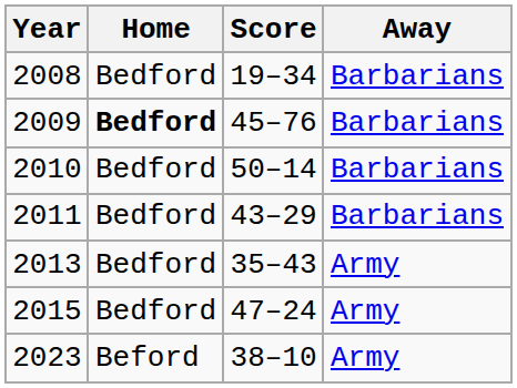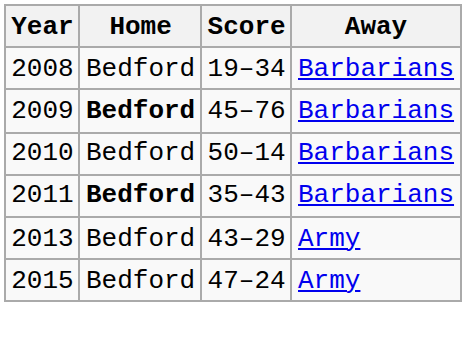 <table class="wikitable" style="text-align: center">
 <tr>
 <th>Year</th>
 <th>Home</th>
 <th>Score</th>
 <th>Away</th>
 </tr>
 <tr>
 <td align=left>2008</td>
 <td align=left>Bedford</td>
 <td>19–34</td>
 <td align=left><a href='#'>Barbarians</a></td>
 </tr>
 <tr>
 <td align=left>2009</td>
 <td align=left><strong>Bedford</strong></td>
 <td>45–76</td>
 <td align=left><a href='#'>Barbarians</a></td>
 </tr>
 <tr>
 <td align=left>2010</td>
 <td align=left>Bedford</td>
 <td>50–14</td>
 <td align=left><a href='#'>Barbarians</a></td>
 </tr>
 <tr>
 <td align=left>2011</td>
-<td align=left>Bedford</td>
-<td>43–29</td>
+<td align=left><strong>Bedford</strong></td>
+<td>35–43</td>
 <td align=left><a href='#'>Barbarians</a></td>
 </tr>
 <tr>
 <td align=left>2013</td>
 <td align=left>Bedford</td>
-<td>35–43</td>
+<td>43–29</td>
 <td align=left><a href='#'>Army</a></td>
 </tr>
 <tr>
 <td align=left>2015</td>
 <td align=left>Bedford</td>
 <td>47–24</td>
 <td align=left><a href='#'>Army</a></td>
 </tr>
-<tr>
-<td align=left>2023</td>
-<td align=left>Beford</td>
-<td>38–10</td>
-<td align=left><a href='#'>Army</a></td>
-</tr>
 </table>
